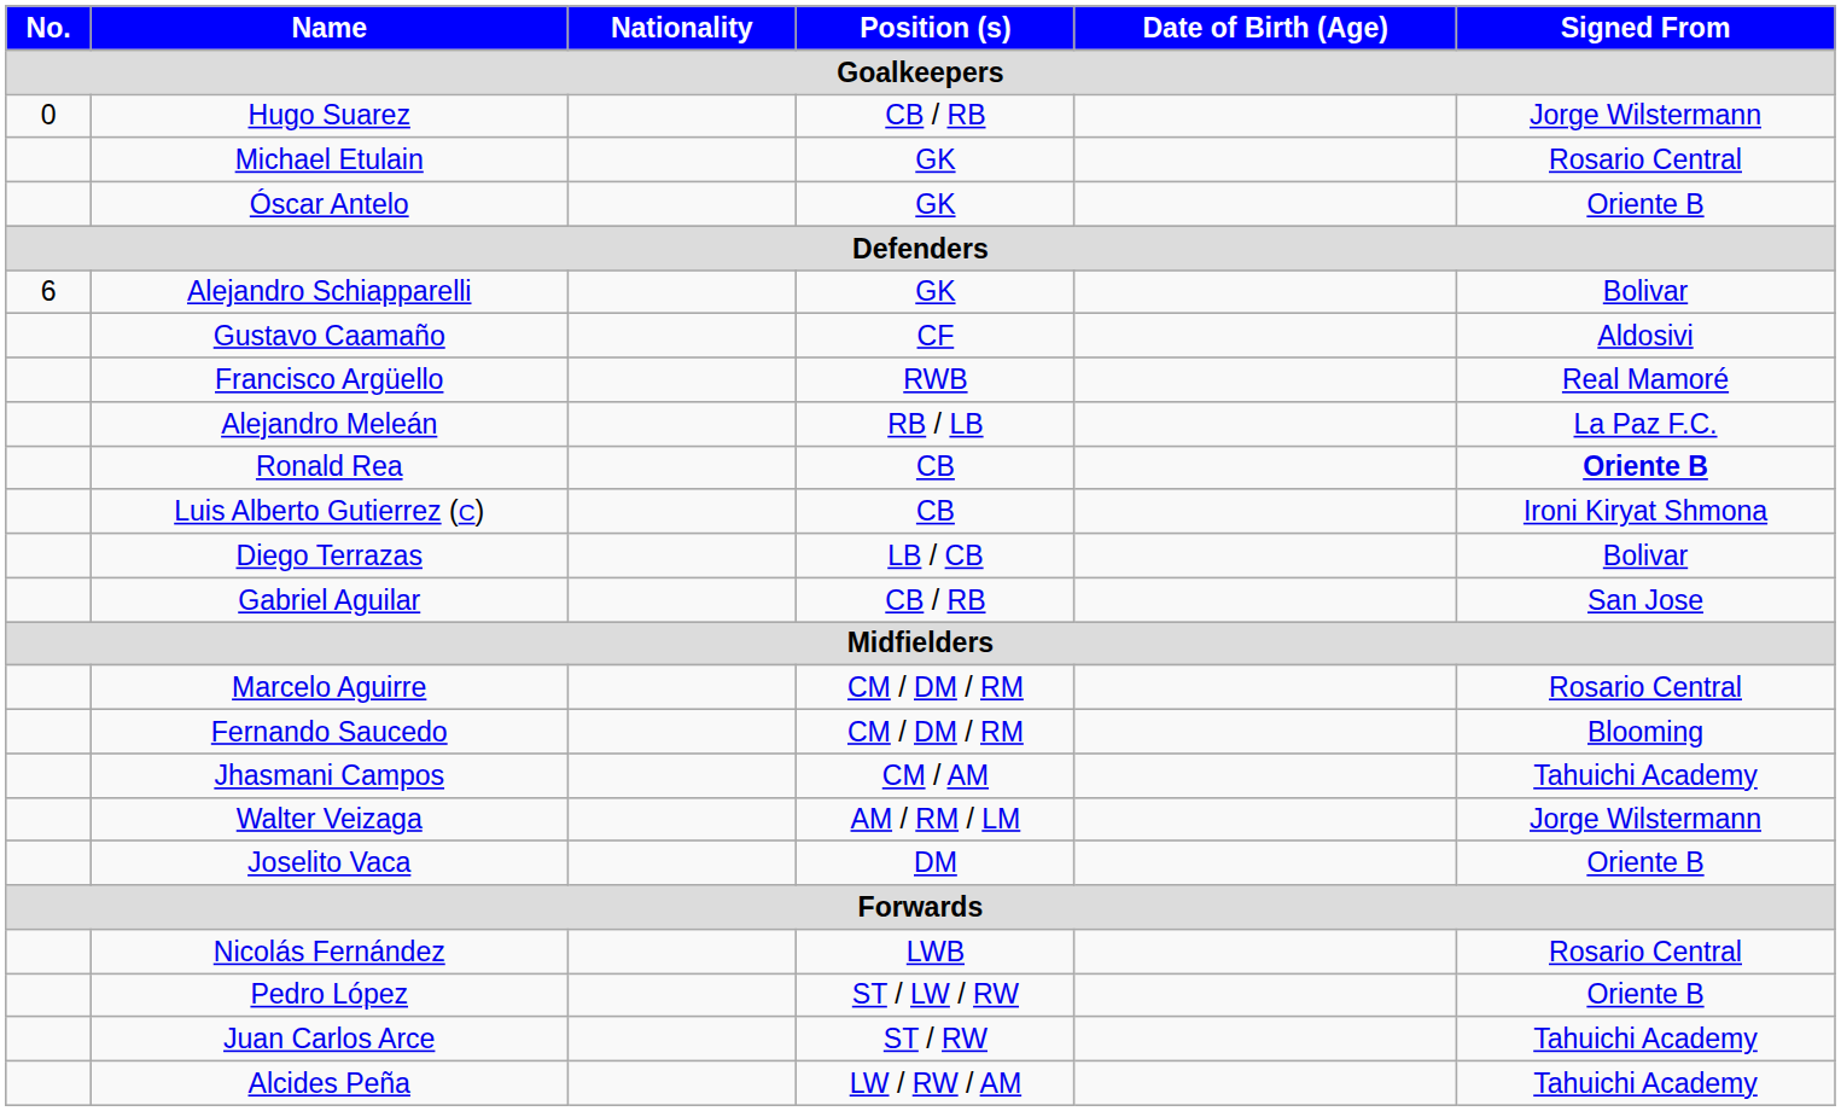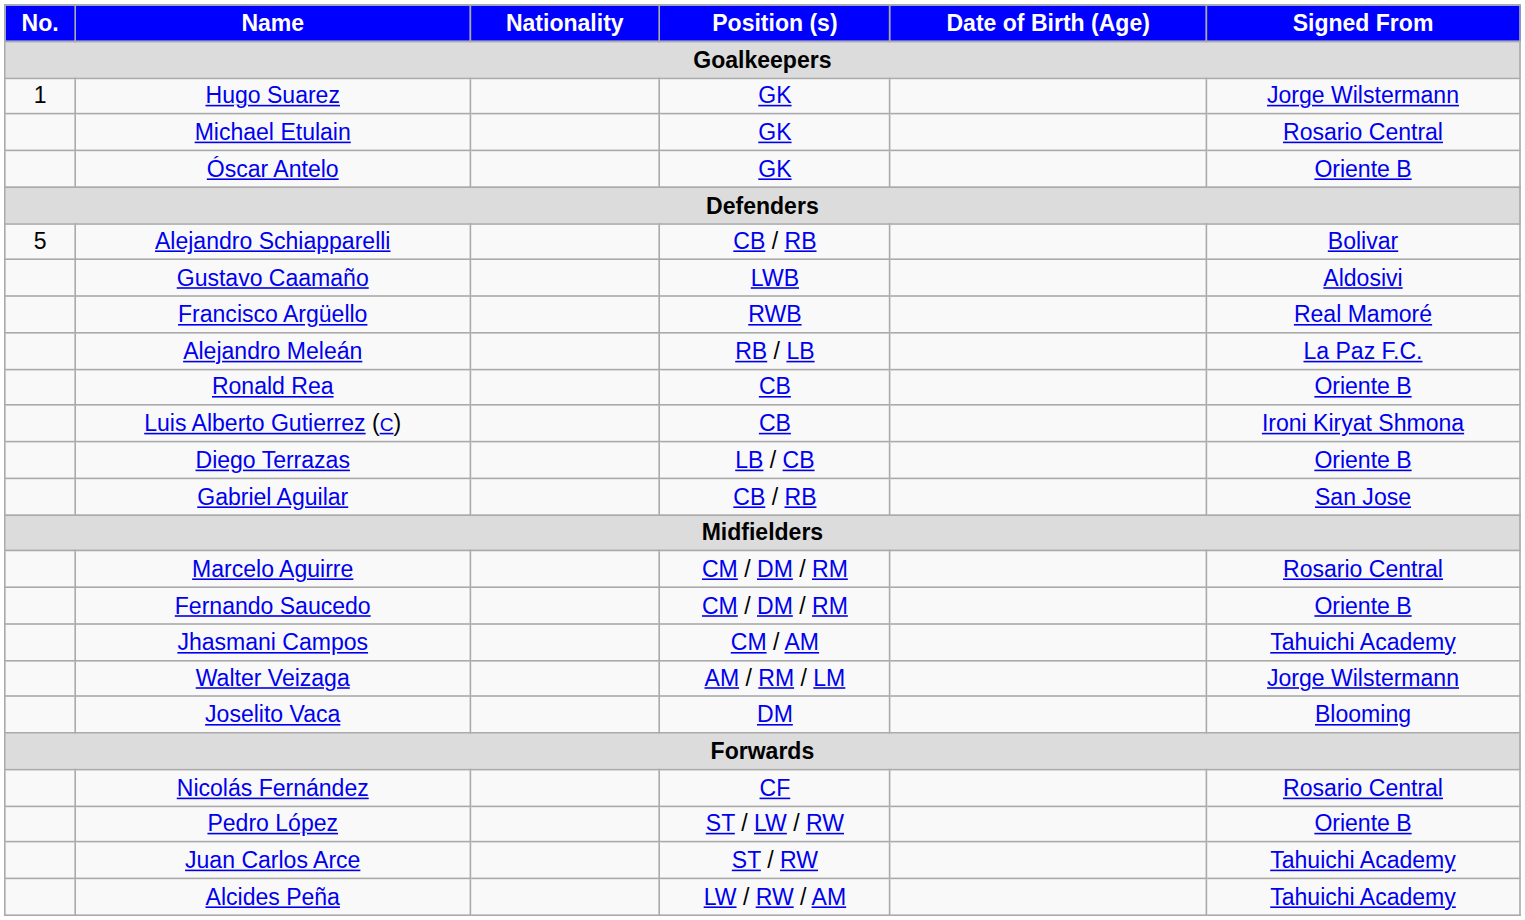 <table class="wikitable" style="text-align: center; font-size:90%" width=75%>
 <tr>
 <th style="background: #0000ff; color:white" align=right>No.</th>
 <th style="background: #0000ff; color:white" align=right>Name</th>
 <th style="background: #0000ff; color:white" align=right>Nationality</th>
 <th style="background: #0000ff; color:white" align=right>Position (s)</th>
 <th style="background: #0000ff; color:white" align=right>Date of Birth (Age)</th>
 <th style="background: #0000ff; color:white" align=right>Signed From</th>
 </tr>
 <tr>
 <th colspan=6 style="background: #DCDCDC" align=right>Goalkeepers</th>
 </tr>
 <tr>
-<td>0</td>
+<td>1</td>
 <td><a href='#'>Hugo Suarez</a></td>
 <td></td>
-<td><a href='#'>CB</a> / <a href='#'>RB</a></td>
+<td><a href='#'>GK</a></td>
 <td></td>
 <td> <a href='#'>Jorge Wilstermann</a></td>
 </tr>
 <tr>
 <td></td>
 <td><a href='#'>Michael Etulain</a></td>
 <td></td>
 <td><a href='#'>GK</a></td>
 <td></td>
 <td> <a href='#'>Rosario Central</a></td>
 </tr>
 <tr>
 <td></td>
 <td><a href='#'>Óscar Antelo</a></td>
 <td></td>
 <td><a href='#'>GK</a></td>
 <td></td>
 <td> <a href='#'>Oriente B</a></td>
 </tr>
 <tr>
 <th colspan=6 style="background: #DCDCDC" align=right>Defenders</th>
 </tr>
 <tr>
-<td>6</td>
+<td>5</td>
 <td><a href='#'>Alejandro Schiapparelli</a></td>
 <td></td>
-<td><a href='#'>GK</a></td>
+<td><a href='#'>CB</a> / <a href='#'>RB</a></td>
 <td></td>
 <td> <a href='#'>Bolivar</a></td>
 </tr>
 <tr>
 <td></td>
 <td><a href='#'>Gustavo Caamaño</a></td>
 <td></td>
-<td><a href='#'>CF</a></td>
+<td><a href='#'>LWB</a></td>
 <td></td>
 <td> <a href='#'>Aldosivi</a></td>
 </tr>
 <tr>
 <td></td>
 <td><a href='#'>Francisco Argüello</a></td>
 <td></td>
 <td><a href='#'>RWB</a></td>
 <td></td>
 <td> <a href='#'>Real Mamoré</a></td>
 </tr>
 <tr>
 <td></td>
 <td><a href='#'>Alejandro Meleán</a></td>
 <td></td>
 <td><a href='#'>RB</a> / <a href='#'>LB</a></td>
 <td></td>
 <td> <a href='#'>La Paz F.C.</a></td>
 </tr>
 <tr>
 <td></td>
 <td><a href='#'>Ronald Rea</a></td>
 <td></td>
 <td><a href='#'>CB</a></td>
 <td></td>
-<td><strong> <a href='#'>Oriente B</a></strong></td>
+<td> <a href='#'>Oriente B</a></td>
 </tr>
 <tr>
 <td></td>
 <td><a href='#'>Luis Alberto Gutierrez</a> (<a href='#'><small>C</small></a>)</td>
 <td></td>
 <td><a href='#'>CB</a></td>
 <td></td>
 <td> <a href='#'>Ironi Kiryat Shmona</a></td>
 </tr>
 <tr>
 <td></td>
 <td><a href='#'>Diego Terrazas</a></td>
 <td></td>
 <td><a href='#'>LB</a> / <a href='#'>CB</a></td>
 <td></td>
-<td> <a href='#'>Bolivar</a></td>
+<td> <a href='#'>Oriente B</a></td>
 </tr>
 <tr>
 <td></td>
 <td><a href='#'>Gabriel Aguilar</a></td>
 <td></td>
 <td><a href='#'>CB</a> / <a href='#'>RB</a></td>
 <td></td>
 <td> <a href='#'>San Jose</a></td>
 </tr>
 <tr>
 <th colspan=6 style="background: #DCDCDC" align=right>Midfielders</th>
 </tr>
 <tr>
 <td></td>
 <td><a href='#'>Marcelo Aguirre</a></td>
 <td></td>
 <td><a href='#'>CM</a> / <a href='#'>DM</a> / <a href='#'>RM</a></td>
 <td></td>
 <td> <a href='#'>Rosario Central</a></td>
 </tr>
 <tr>
 <td></td>
 <td><a href='#'>Fernando Saucedo</a></td>
 <td></td>
 <td><a href='#'>CM</a> / <a href='#'>DM</a> / <a href='#'>RM</a></td>
 <td></td>
-<td> <a href='#'>Blooming</a></td>
+<td> <a href='#'>Oriente B</a></td>
 </tr>
 <tr>
 <td></td>
 <td><a href='#'>Jhasmani Campos</a></td>
 <td></td>
 <td><a href='#'>CM</a> / <a href='#'>AM</a></td>
 <td></td>
 <td> <a href='#'>Tahuichi Academy</a></td>
 </tr>
 <tr>
 <td></td>
 <td><a href='#'>Walter Veizaga</a></td>
 <td></td>
 <td><a href='#'>AM</a> / <a href='#'>RM</a> / <a href='#'>LM</a></td>
 <td></td>
 <td> <a href='#'>Jorge Wilstermann</a></td>
 </tr>
 <tr>
 <td></td>
 <td><a href='#'>Joselito Vaca</a></td>
 <td></td>
 <td><a href='#'>DM</a></td>
 <td></td>
-<td> <a href='#'>Oriente B</a></td>
+<td> <a href='#'>Blooming</a></td>
 </tr>
 <tr>
 <th colspan=11 style="background: #DCDCDC" align=right>Forwards</th>
 </tr>
 <tr>
 <td></td>
 <td><a href='#'>Nicolás Fernández</a></td>
 <td></td>
-<td><a href='#'>LWB</a></td>
+<td><a href='#'>CF</a></td>
 <td></td>
 <td> <a href='#'>Rosario Central</a></td>
 </tr>
 <tr>
 <td></td>
 <td><a href='#'>Pedro López</a></td>
 <td></td>
 <td><a href='#'>ST</a> / <a href='#'>LW</a> / <a href='#'>RW</a></td>
 <td></td>
 <td> <a href='#'>Oriente B</a></td>
 </tr>
 <tr>
 <td></td>
 <td><a href='#'>Juan Carlos Arce</a></td>
 <td></td>
 <td><a href='#'>ST</a> / <a href='#'>RW</a></td>
 <td></td>
 <td> <a href='#'>Tahuichi Academy</a></td>
 </tr>
 <tr>
 <td></td>
 <td><a href='#'>Alcides Peña</a></td>
 <td></td>
 <td><a href='#'>LW</a> / <a href='#'>RW</a> / <a href='#'>AM</a></td>
 <td></td>
 <td> <a href='#'>Tahuichi Academy</a></td>
 </tr>
 </table>
